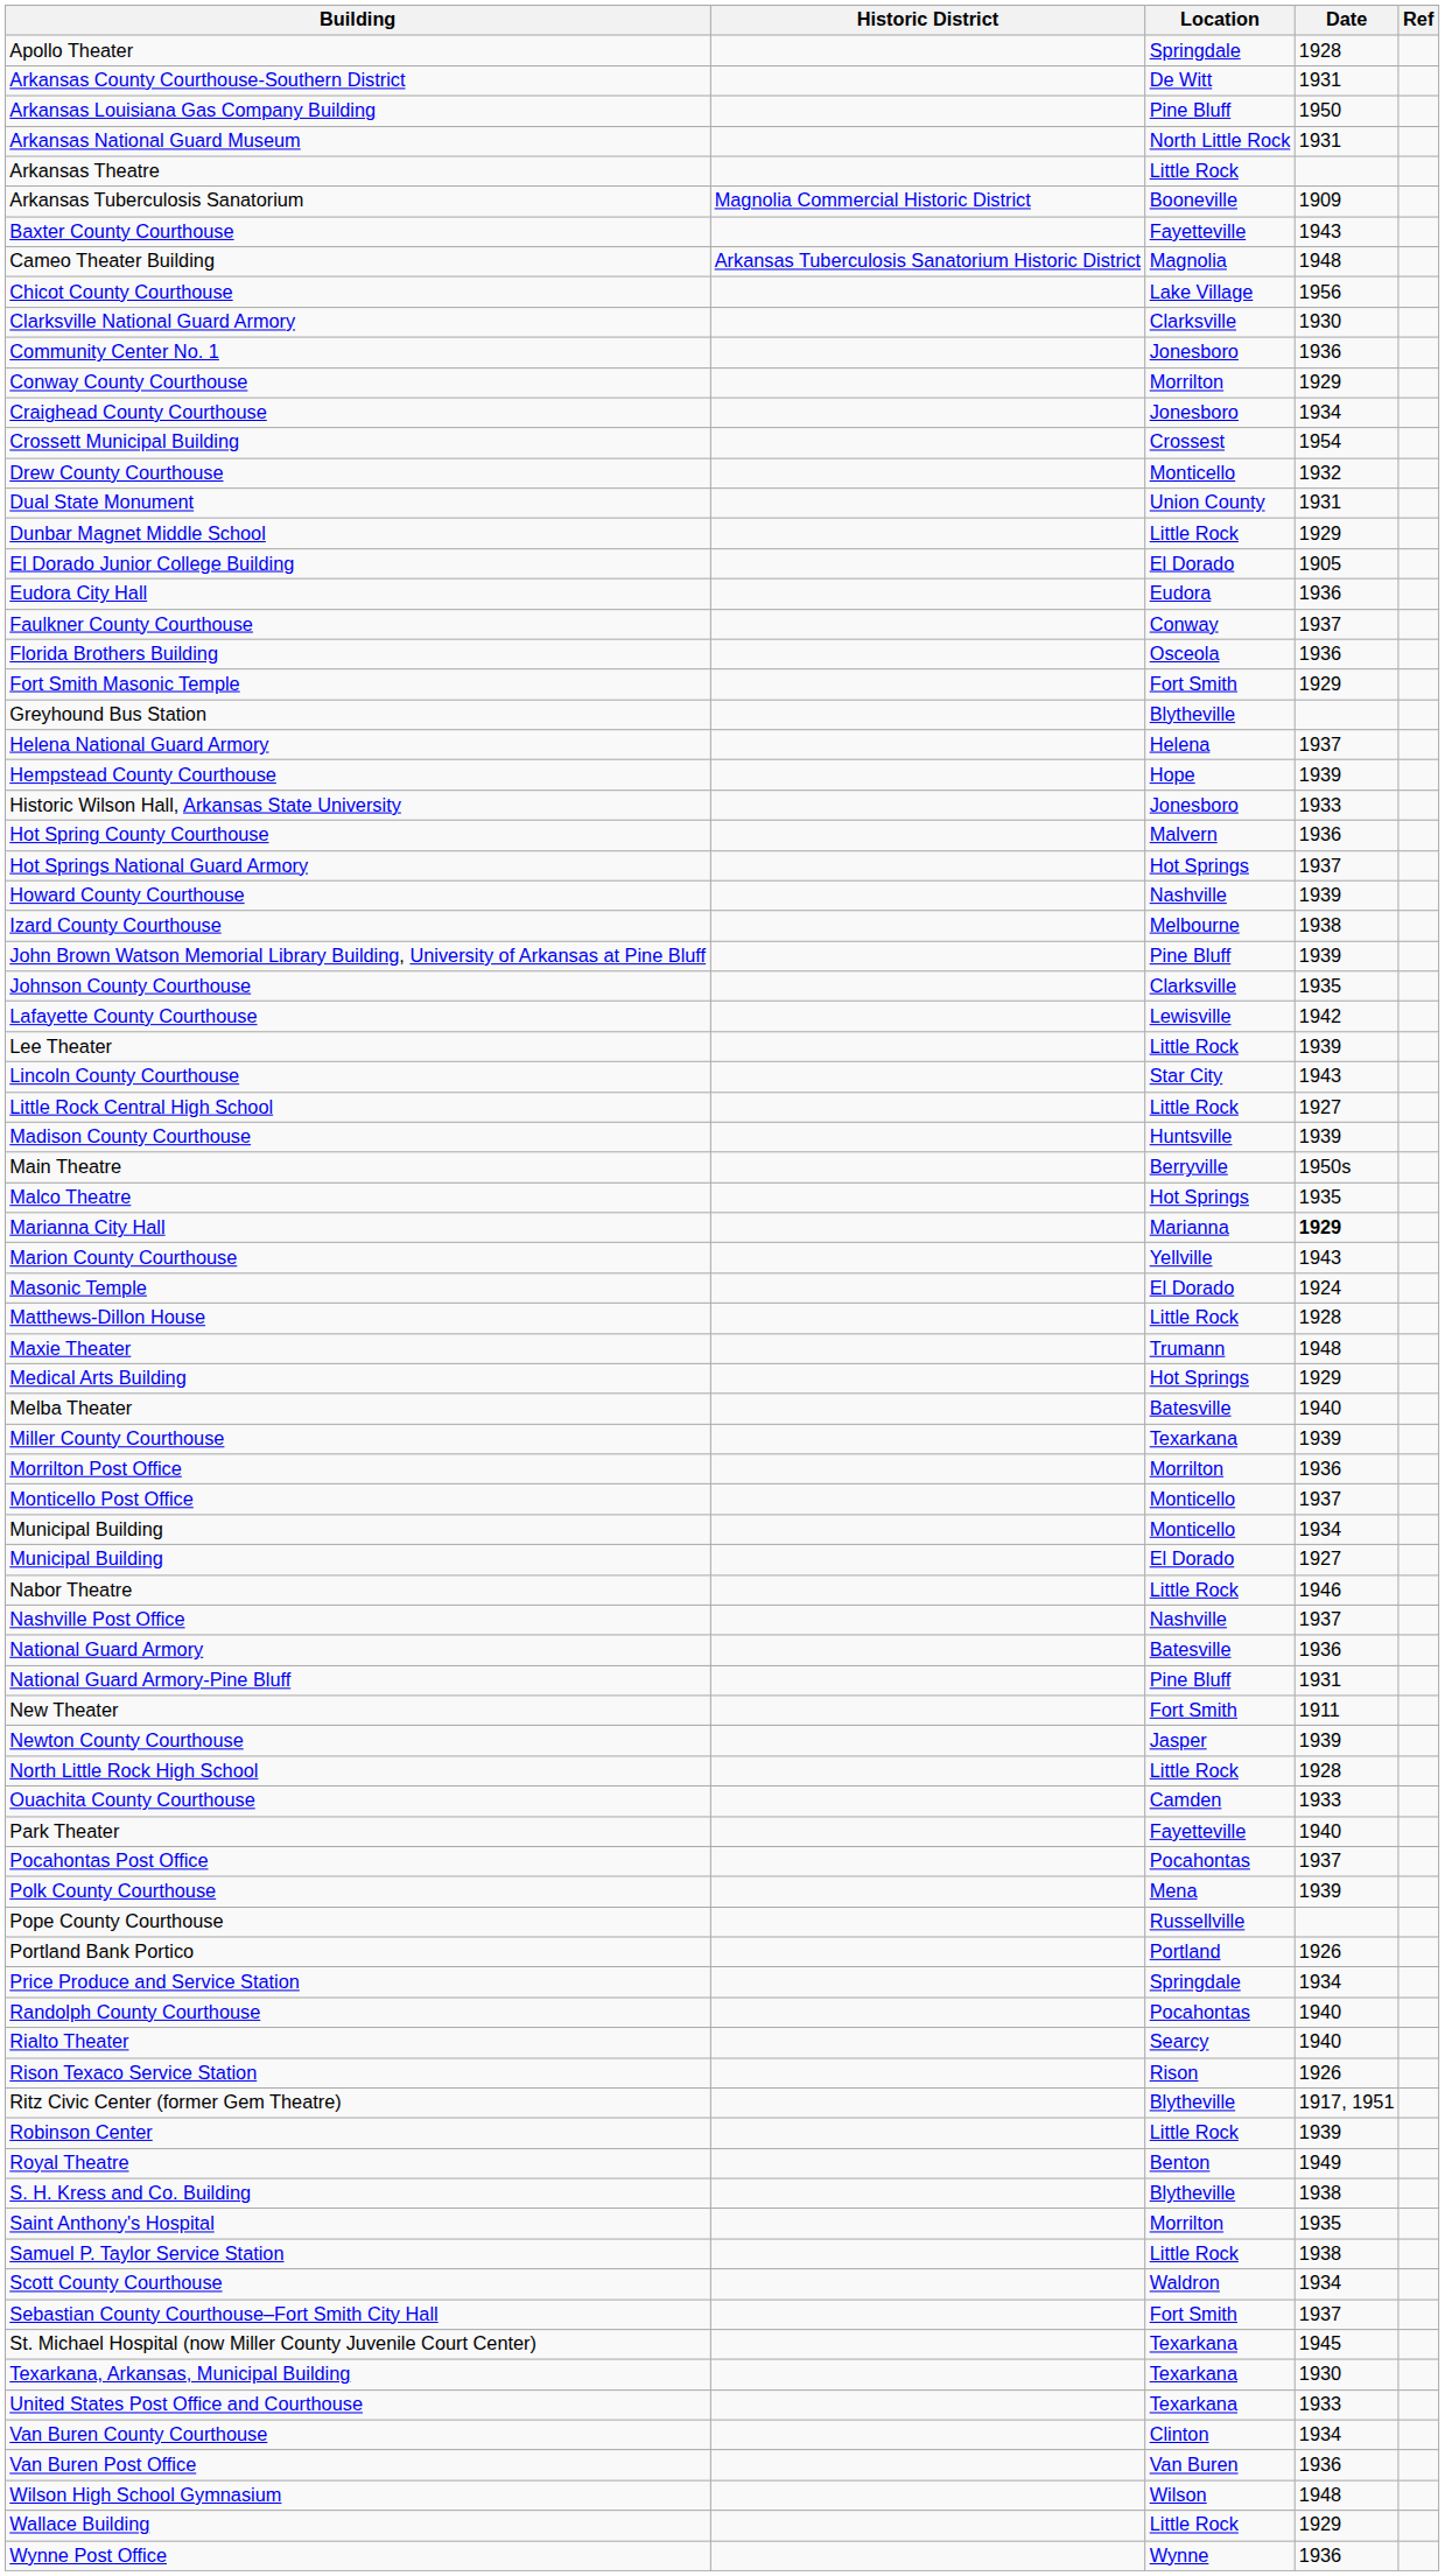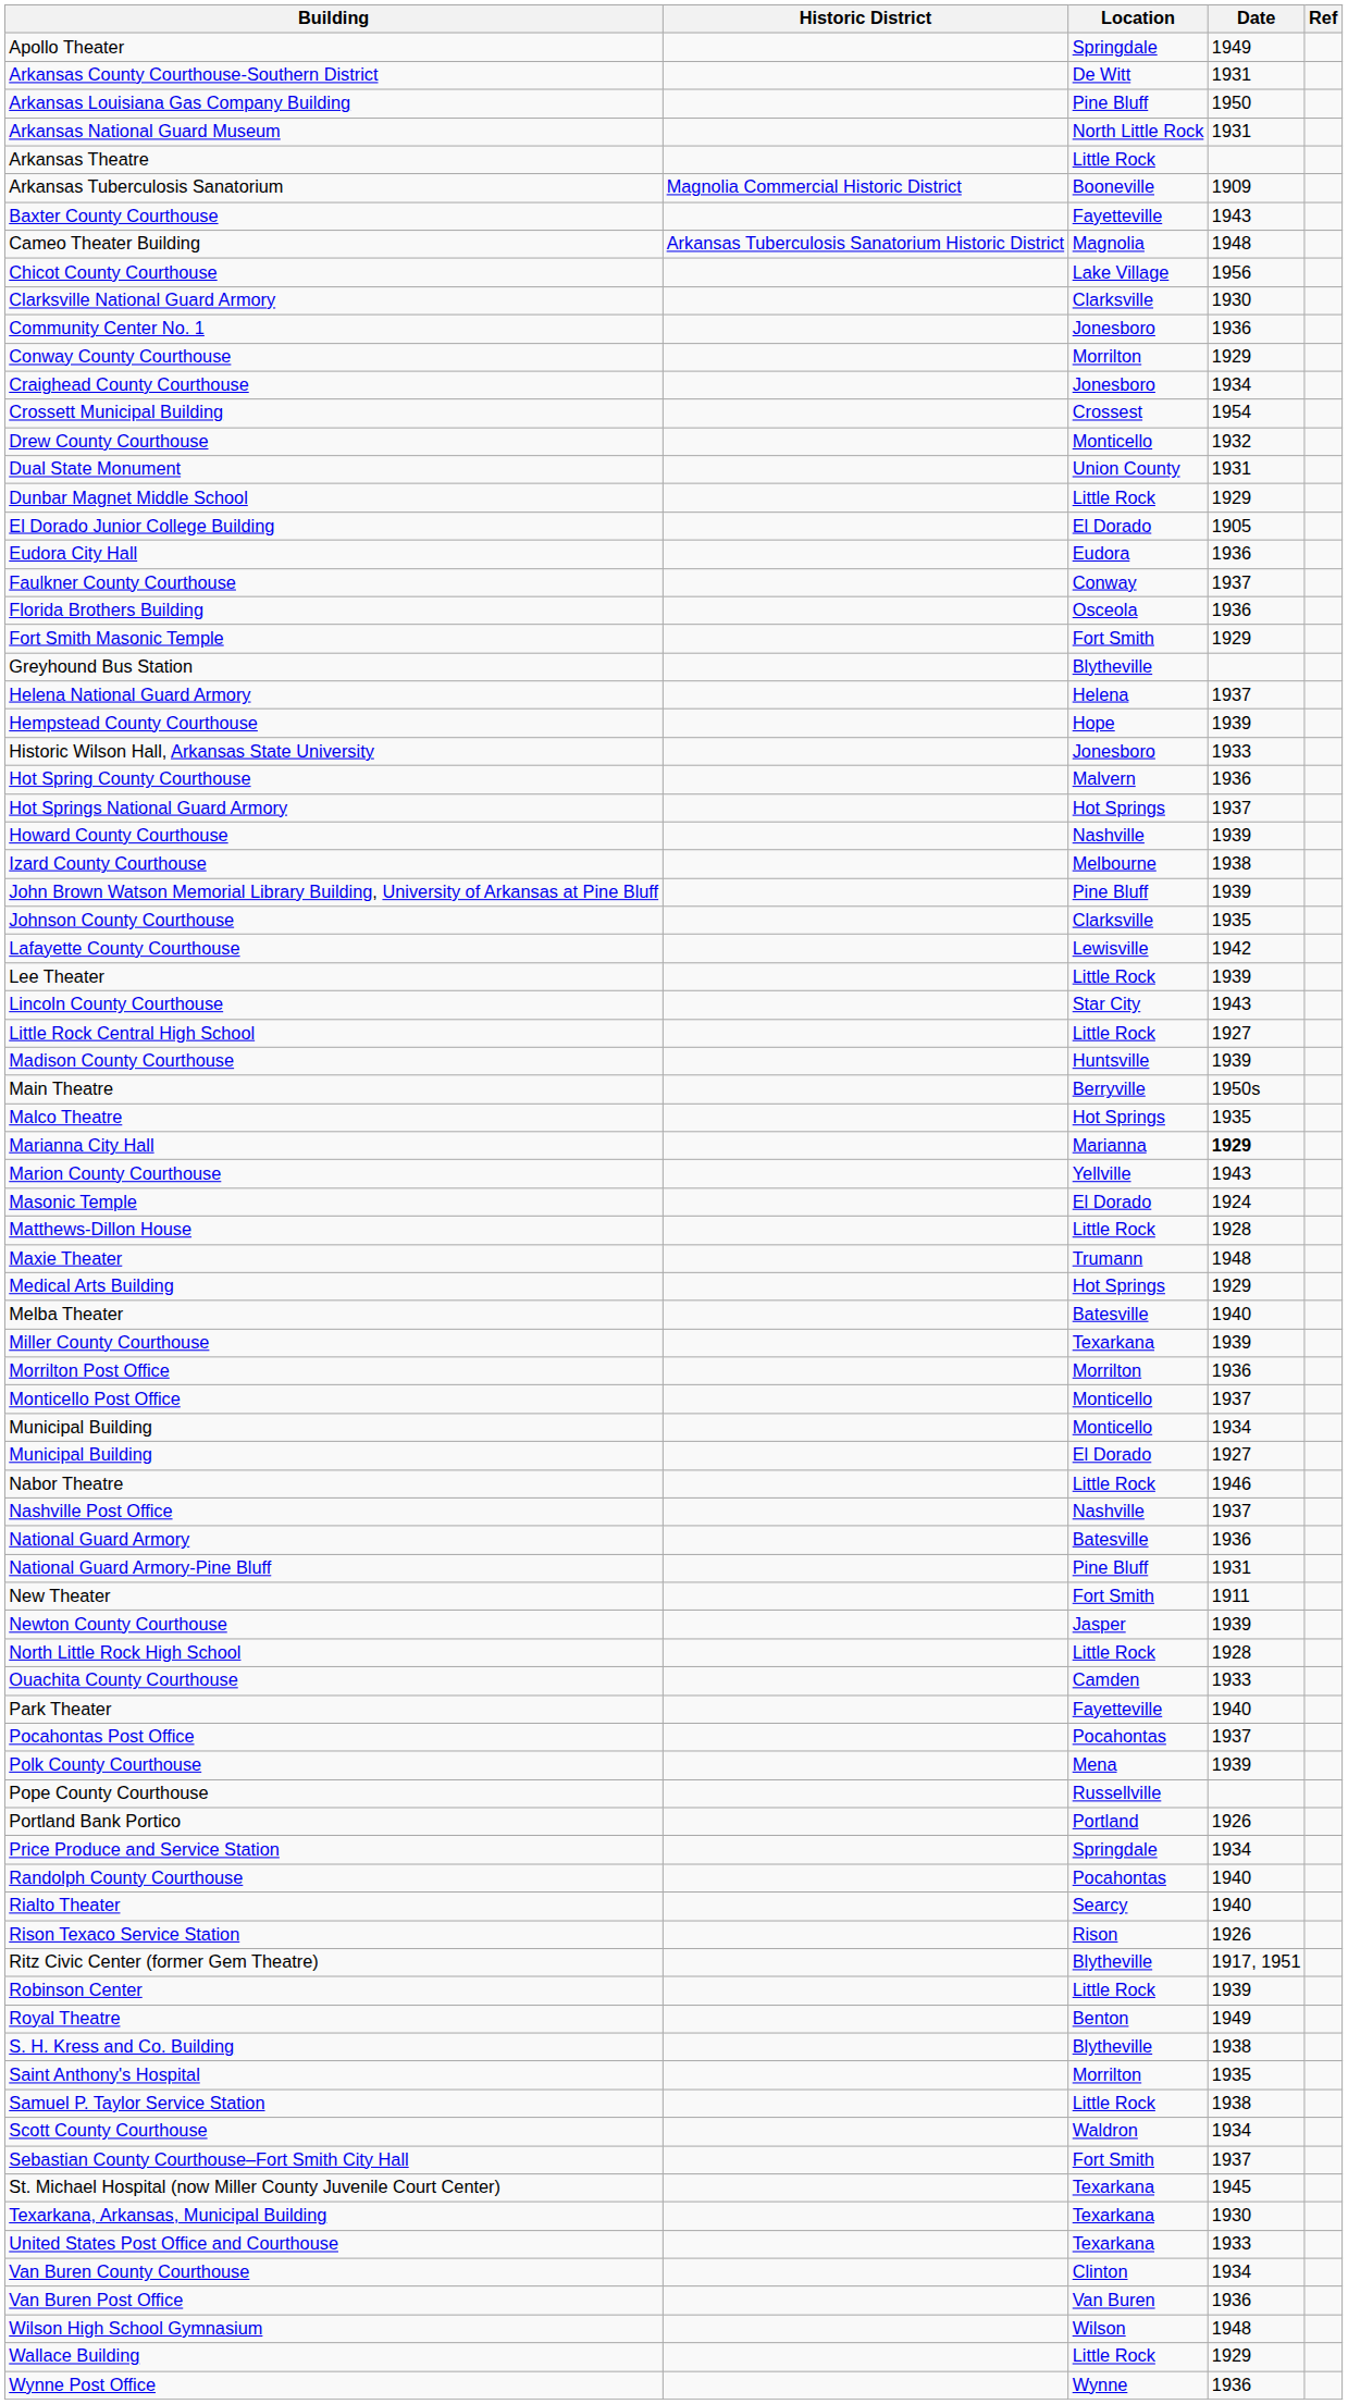 <table class="wikitable sortable">
 <tr>
 <th>Building</th>
 <th>Historic District</th>
 <th>Location</th>
 <th>Date</th>
 <th>Ref</th>
 </tr>
 <tr>
 <td>Apollo Theater</td>
 <td></td>
 <td><a href='#'>Springdale</a></td>
-<td>1928</td>
+<td>1949</td>
 <td></td>
 </tr>
 <tr>
 <td><a href='#'>Arkansas County Courthouse-Southern District</a></td>
 <td></td>
 <td><a href='#'>De Witt</a></td>
 <td>1931</td>
 <td></td>
 </tr>
 <tr>
 <td><a href='#'>Arkansas Louisiana Gas Company Building</a></td>
 <td></td>
 <td><a href='#'>Pine Bluff</a></td>
 <td>1950</td>
 <td></td>
 </tr>
 <tr>
 <td><a href='#'>Arkansas National Guard Museum</a></td>
 <td></td>
 <td><a href='#'>North Little Rock</a></td>
 <td>1931</td>
 <td></td>
 </tr>
 <tr>
 <td>Arkansas Theatre</td>
 <td></td>
 <td><a href='#'>Little Rock</a></td>
 <td></td>
 <td></td>
 </tr>
 <tr>
 <td>Arkansas Tuberculosis Sanatorium</td>
 <td><a href='#'>Magnolia Commercial Historic District</a></td>
 <td><a href='#'>Booneville</a></td>
 <td>1909</td>
 <td></td>
 </tr>
 <tr>
 <td><a href='#'>Baxter County Courthouse</a></td>
 <td></td>
 <td><a href='#'>Fayetteville</a></td>
 <td>1943</td>
 <td></td>
 </tr>
 <tr>
 <td>Cameo Theater Building</td>
 <td><a href='#'>Arkansas Tuberculosis Sanatorium Historic District</a></td>
 <td><a href='#'>Magnolia</a></td>
 <td>1948</td>
 <td></td>
 </tr>
 <tr>
 <td><a href='#'>Chicot County Courthouse</a></td>
 <td></td>
 <td><a href='#'>Lake Village</a></td>
 <td>1956</td>
 <td></td>
 </tr>
 <tr>
 <td><a href='#'>Clarksville National Guard Armory</a></td>
 <td></td>
 <td><a href='#'>Clarksville</a></td>
 <td>1930</td>
 <td></td>
 </tr>
 <tr>
 <td><a href='#'>Community Center No. 1</a></td>
 <td></td>
 <td><a href='#'>Jonesboro</a></td>
 <td>1936</td>
 <td></td>
 </tr>
 <tr>
 <td><a href='#'>Conway County Courthouse</a></td>
 <td></td>
 <td><a href='#'>Morrilton</a></td>
 <td>1929</td>
 <td></td>
 </tr>
 <tr>
 <td><a href='#'>Craighead County Courthouse</a></td>
 <td></td>
 <td><a href='#'>Jonesboro</a></td>
 <td>1934</td>
 <td></td>
 </tr>
 <tr>
 <td><a href='#'>Crossett Municipal Building</a></td>
 <td></td>
 <td><a href='#'>Crossest</a></td>
 <td>1954</td>
 <td></td>
 </tr>
 <tr>
 <td><a href='#'>Drew County Courthouse</a></td>
 <td></td>
 <td><a href='#'>Monticello</a></td>
 <td>1932</td>
 <td></td>
 </tr>
 <tr>
 <td><a href='#'>Dual State Monument</a></td>
 <td></td>
 <td><a href='#'>Union County</a></td>
 <td>1931</td>
 <td></td>
 </tr>
 <tr>
 <td><a href='#'>Dunbar Magnet Middle School</a></td>
 <td></td>
 <td><a href='#'>Little Rock</a></td>
 <td>1929</td>
 <td></td>
 </tr>
 <tr>
 <td><a href='#'>El Dorado Junior College Building</a></td>
 <td></td>
 <td><a href='#'>El Dorado</a></td>
 <td>1905</td>
 <td></td>
 </tr>
 <tr>
 <td><a href='#'>Eudora City Hall</a></td>
 <td></td>
 <td><a href='#'>Eudora</a></td>
 <td>1936</td>
 <td></td>
 </tr>
 <tr>
 <td><a href='#'>Faulkner County Courthouse</a></td>
 <td></td>
 <td><a href='#'>Conway</a></td>
 <td>1937</td>
 <td></td>
 </tr>
 <tr>
 <td><a href='#'>Florida Brothers Building</a></td>
 <td></td>
 <td><a href='#'>Osceola</a></td>
 <td>1936</td>
 <td></td>
 </tr>
 <tr>
 <td><a href='#'>Fort Smith Masonic Temple</a></td>
 <td></td>
 <td><a href='#'>Fort Smith</a></td>
 <td>1929</td>
 <td></td>
 </tr>
 <tr>
 <td>Greyhound Bus Station</td>
 <td></td>
 <td><a href='#'>Blytheville</a></td>
 <td></td>
 <td></td>
 </tr>
 <tr>
 <td><a href='#'>Helena National Guard Armory</a></td>
 <td></td>
 <td><a href='#'>Helena</a></td>
 <td>1937</td>
 <td></td>
 </tr>
 <tr>
 <td><a href='#'>Hempstead County Courthouse</a></td>
 <td></td>
 <td><a href='#'>Hope</a></td>
 <td>1939</td>
 <td></td>
 </tr>
 <tr>
 <td>Historic Wilson Hall, <a href='#'>Arkansas State University</a></td>
 <td></td>
 <td><a href='#'>Jonesboro</a></td>
 <td>1933</td>
 <td></td>
 </tr>
 <tr>
 <td><a href='#'>Hot Spring County Courthouse</a></td>
 <td></td>
 <td><a href='#'>Malvern</a></td>
 <td>1936</td>
 <td></td>
 </tr>
 <tr>
 <td><a href='#'>Hot Springs National Guard Armory</a></td>
 <td></td>
 <td><a href='#'>Hot Springs</a></td>
 <td>1937</td>
 <td></td>
 </tr>
 <tr>
 <td><a href='#'>Howard County Courthouse</a></td>
 <td></td>
 <td><a href='#'>Nashville</a></td>
 <td>1939</td>
 <td></td>
 </tr>
 <tr>
 <td><a href='#'>Izard County Courthouse</a></td>
 <td></td>
 <td><a href='#'>Melbourne</a></td>
 <td>1938</td>
 <td></td>
 </tr>
 <tr>
 <td><a href='#'>John Brown Watson Memorial Library Building</a>, <a href='#'>University of Arkansas at Pine Bluff</a></td>
 <td></td>
 <td><a href='#'>Pine Bluff</a></td>
 <td>1939</td>
 <td></td>
 </tr>
 <tr>
 <td><a href='#'>Johnson County Courthouse</a></td>
 <td></td>
 <td><a href='#'>Clarksville</a></td>
 <td>1935</td>
 <td></td>
 </tr>
 <tr>
 <td><a href='#'>Lafayette County Courthouse</a></td>
 <td></td>
 <td><a href='#'>Lewisville</a></td>
 <td>1942</td>
 <td></td>
 </tr>
 <tr>
 <td>Lee Theater</td>
 <td></td>
 <td><a href='#'>Little Rock</a></td>
 <td>1939</td>
 <td></td>
 </tr>
 <tr>
 <td><a href='#'>Lincoln County Courthouse</a></td>
 <td></td>
 <td><a href='#'>Star City</a></td>
 <td>1943</td>
 <td></td>
 </tr>
 <tr>
 <td><a href='#'>Little Rock Central High School</a></td>
 <td></td>
 <td><a href='#'>Little Rock</a></td>
 <td>1927</td>
 <td></td>
 </tr>
 <tr>
 <td><a href='#'>Madison County Courthouse</a></td>
 <td></td>
 <td><a href='#'>Huntsville</a></td>
 <td>1939</td>
 <td></td>
 </tr>
 <tr>
 <td>Main Theatre</td>
 <td></td>
 <td><a href='#'>Berryville</a></td>
 <td>1950s</td>
 <td></td>
 </tr>
 <tr>
 <td><a href='#'>Malco Theatre</a></td>
 <td></td>
 <td><a href='#'>Hot Springs</a></td>
 <td>1935</td>
 <td></td>
 </tr>
 <tr>
 <td><a href='#'>Marianna City Hall</a></td>
 <td></td>
 <td><a href='#'>Marianna</a></td>
 <td><strong>1929</strong></td>
 <td></td>
 </tr>
 <tr>
 <td><a href='#'>Marion County Courthouse</a></td>
 <td></td>
 <td><a href='#'>Yellville</a></td>
 <td>1943</td>
 <td></td>
 </tr>
 <tr>
 <td><a href='#'>Masonic Temple</a></td>
 <td></td>
 <td><a href='#'>El Dorado</a></td>
 <td>1924</td>
 <td></td>
 </tr>
 <tr>
 <td><a href='#'>Matthews-Dillon House</a></td>
 <td></td>
 <td><a href='#'>Little Rock</a></td>
 <td>1928</td>
 <td></td>
 </tr>
 <tr>
 <td><a href='#'>Maxie Theater</a></td>
 <td></td>
 <td><a href='#'>Trumann</a></td>
 <td>1948</td>
 <td></td>
 </tr>
 <tr>
 <td><a href='#'>Medical Arts Building</a></td>
 <td></td>
 <td><a href='#'>Hot Springs</a></td>
 <td>1929</td>
 <td></td>
 </tr>
 <tr>
 <td>Melba Theater</td>
 <td></td>
 <td><a href='#'>Batesville</a></td>
 <td>1940</td>
 <td></td>
 </tr>
 <tr>
 <td><a href='#'>Miller County Courthouse</a></td>
 <td></td>
 <td><a href='#'>Texarkana</a></td>
 <td>1939</td>
 <td></td>
 </tr>
 <tr>
 <td><a href='#'>Morrilton Post Office</a></td>
 <td></td>
 <td><a href='#'>Morrilton</a></td>
 <td>1936</td>
 <td></td>
 </tr>
 <tr>
 <td><a href='#'>Monticello Post Office</a></td>
 <td></td>
 <td><a href='#'>Monticello</a></td>
 <td>1937</td>
 <td></td>
 </tr>
 <tr>
 <td>Municipal Building</td>
 <td></td>
 <td><a href='#'>Monticello</a></td>
 <td>1934</td>
 <td></td>
 </tr>
 <tr>
 <td><a href='#'>Municipal Building</a></td>
 <td></td>
 <td><a href='#'>El Dorado</a></td>
 <td>1927</td>
 <td></td>
 </tr>
 <tr>
 <td>Nabor Theatre</td>
 <td></td>
 <td><a href='#'>Little Rock</a></td>
 <td>1946</td>
 <td></td>
 </tr>
 <tr>
 <td><a href='#'>Nashville Post Office</a></td>
 <td></td>
 <td><a href='#'>Nashville</a></td>
 <td>1937</td>
 <td></td>
 </tr>
 <tr>
 <td><a href='#'>National Guard Armory</a></td>
 <td></td>
 <td><a href='#'>Batesville</a></td>
 <td>1936</td>
 <td></td>
 </tr>
 <tr>
 <td><a href='#'>National Guard Armory-Pine Bluff</a></td>
 <td></td>
 <td><a href='#'>Pine Bluff</a></td>
 <td>1931</td>
 <td></td>
 </tr>
 <tr>
 <td>New Theater</td>
 <td></td>
 <td><a href='#'>Fort Smith</a></td>
 <td>1911</td>
 <td></td>
 </tr>
 <tr>
 <td><a href='#'>Newton County Courthouse</a></td>
 <td></td>
 <td><a href='#'>Jasper</a></td>
 <td>1939</td>
 <td></td>
 </tr>
 <tr>
 <td><a href='#'>North Little Rock High School</a></td>
 <td></td>
 <td><a href='#'>Little Rock</a></td>
 <td>1928</td>
 <td></td>
 </tr>
 <tr>
 <td><a href='#'>Ouachita County Courthouse</a></td>
 <td></td>
 <td><a href='#'>Camden</a></td>
 <td>1933</td>
 <td></td>
 </tr>
 <tr>
 <td>Park Theater</td>
 <td></td>
 <td><a href='#'>Fayetteville</a></td>
 <td>1940</td>
 <td></td>
 </tr>
 <tr>
 <td><a href='#'>Pocahontas Post Office</a></td>
 <td></td>
 <td><a href='#'>Pocahontas</a></td>
 <td>1937</td>
 <td></td>
 </tr>
 <tr>
 <td><a href='#'>Polk County Courthouse</a></td>
 <td></td>
 <td><a href='#'>Mena</a></td>
 <td>1939</td>
 <td></td>
 </tr>
 <tr>
 <td>Pope County Courthouse</td>
 <td></td>
 <td><a href='#'>Russellville</a></td>
 <td></td>
 <td></td>
 </tr>
 <tr>
 <td>Portland Bank Portico</td>
 <td></td>
 <td><a href='#'>Portland</a></td>
 <td>1926</td>
 <td></td>
 </tr>
 <tr>
 <td><a href='#'>Price Produce and Service Station</a></td>
 <td></td>
 <td><a href='#'>Springdale</a></td>
 <td>1934</td>
 <td></td>
 </tr>
 <tr>
 <td><a href='#'>Randolph County Courthouse</a></td>
 <td></td>
 <td><a href='#'>Pocahontas</a></td>
 <td>1940</td>
 <td></td>
 </tr>
 <tr>
 <td><a href='#'>Rialto Theater</a></td>
 <td></td>
 <td><a href='#'>Searcy</a></td>
 <td>1940</td>
 <td></td>
 </tr>
 <tr>
 <td><a href='#'>Rison Texaco Service Station</a></td>
 <td></td>
 <td><a href='#'>Rison</a></td>
 <td>1926</td>
 <td></td>
 </tr>
 <tr>
 <td>Ritz Civic Center (former Gem Theatre)</td>
 <td></td>
 <td><a href='#'>Blytheville</a></td>
 <td>1917, 1951</td>
 <td></td>
 </tr>
 <tr>
 <td><a href='#'>Robinson Center</a></td>
 <td></td>
 <td><a href='#'>Little Rock</a></td>
 <td>1939</td>
 <td></td>
 </tr>
 <tr>
 <td><a href='#'>Royal Theatre</a></td>
 <td></td>
 <td><a href='#'>Benton</a></td>
 <td>1949</td>
 <td></td>
 </tr>
 <tr>
 <td><a href='#'>S. H. Kress and Co. Building</a></td>
 <td></td>
 <td><a href='#'>Blytheville</a></td>
 <td>1938</td>
 <td></td>
 </tr>
 <tr>
 <td><a href='#'>Saint Anthony's Hospital</a></td>
 <td></td>
 <td><a href='#'>Morrilton</a></td>
 <td>1935</td>
 <td></td>
 </tr>
 <tr>
 <td><a href='#'>Samuel P. Taylor Service Station</a></td>
 <td></td>
 <td><a href='#'>Little Rock</a></td>
 <td>1938</td>
 <td></td>
 </tr>
 <tr>
 <td><a href='#'>Scott County Courthouse</a></td>
 <td></td>
 <td><a href='#'>Waldron</a></td>
 <td>1934</td>
 <td></td>
 </tr>
 <tr>
 <td><a href='#'>Sebastian County Courthouse–Fort Smith City Hall</a></td>
 <td></td>
 <td><a href='#'>Fort Smith</a></td>
 <td>1937</td>
 <td></td>
 </tr>
 <tr>
 <td>St. Michael Hospital (now Miller County Juvenile Court Center)</td>
 <td></td>
 <td><a href='#'>Texarkana</a></td>
 <td>1945</td>
 <td></td>
 </tr>
 <tr>
 <td><a href='#'>Texarkana, Arkansas, Municipal Building</a></td>
 <td></td>
 <td><a href='#'>Texarkana</a></td>
 <td>1930</td>
 <td></td>
 </tr>
 <tr>
 <td><a href='#'>United States Post Office and Courthouse</a></td>
 <td></td>
 <td><a href='#'>Texarkana</a></td>
 <td>1933</td>
 <td></td>
 </tr>
 <tr>
 <td><a href='#'>Van Buren County Courthouse</a></td>
 <td></td>
 <td><a href='#'>Clinton</a></td>
 <td>1934</td>
 <td></td>
 </tr>
 <tr>
 <td><a href='#'>Van Buren Post Office</a></td>
 <td></td>
 <td><a href='#'>Van Buren</a></td>
 <td>1936</td>
 <td></td>
 </tr>
 <tr>
 <td><a href='#'>Wilson High School Gymnasium</a></td>
 <td></td>
 <td><a href='#'>Wilson</a></td>
 <td>1948</td>
 <td></td>
 </tr>
 <tr>
 <td><a href='#'>Wallace Building</a></td>
 <td></td>
 <td><a href='#'>Little Rock</a></td>
 <td>1929</td>
 <td></td>
 </tr>
 <tr>
 <td><a href='#'>Wynne Post Office</a></td>
 <td></td>
 <td><a href='#'>Wynne</a></td>
 <td>1936</td>
 <td></td>
 </tr>
 </table>
